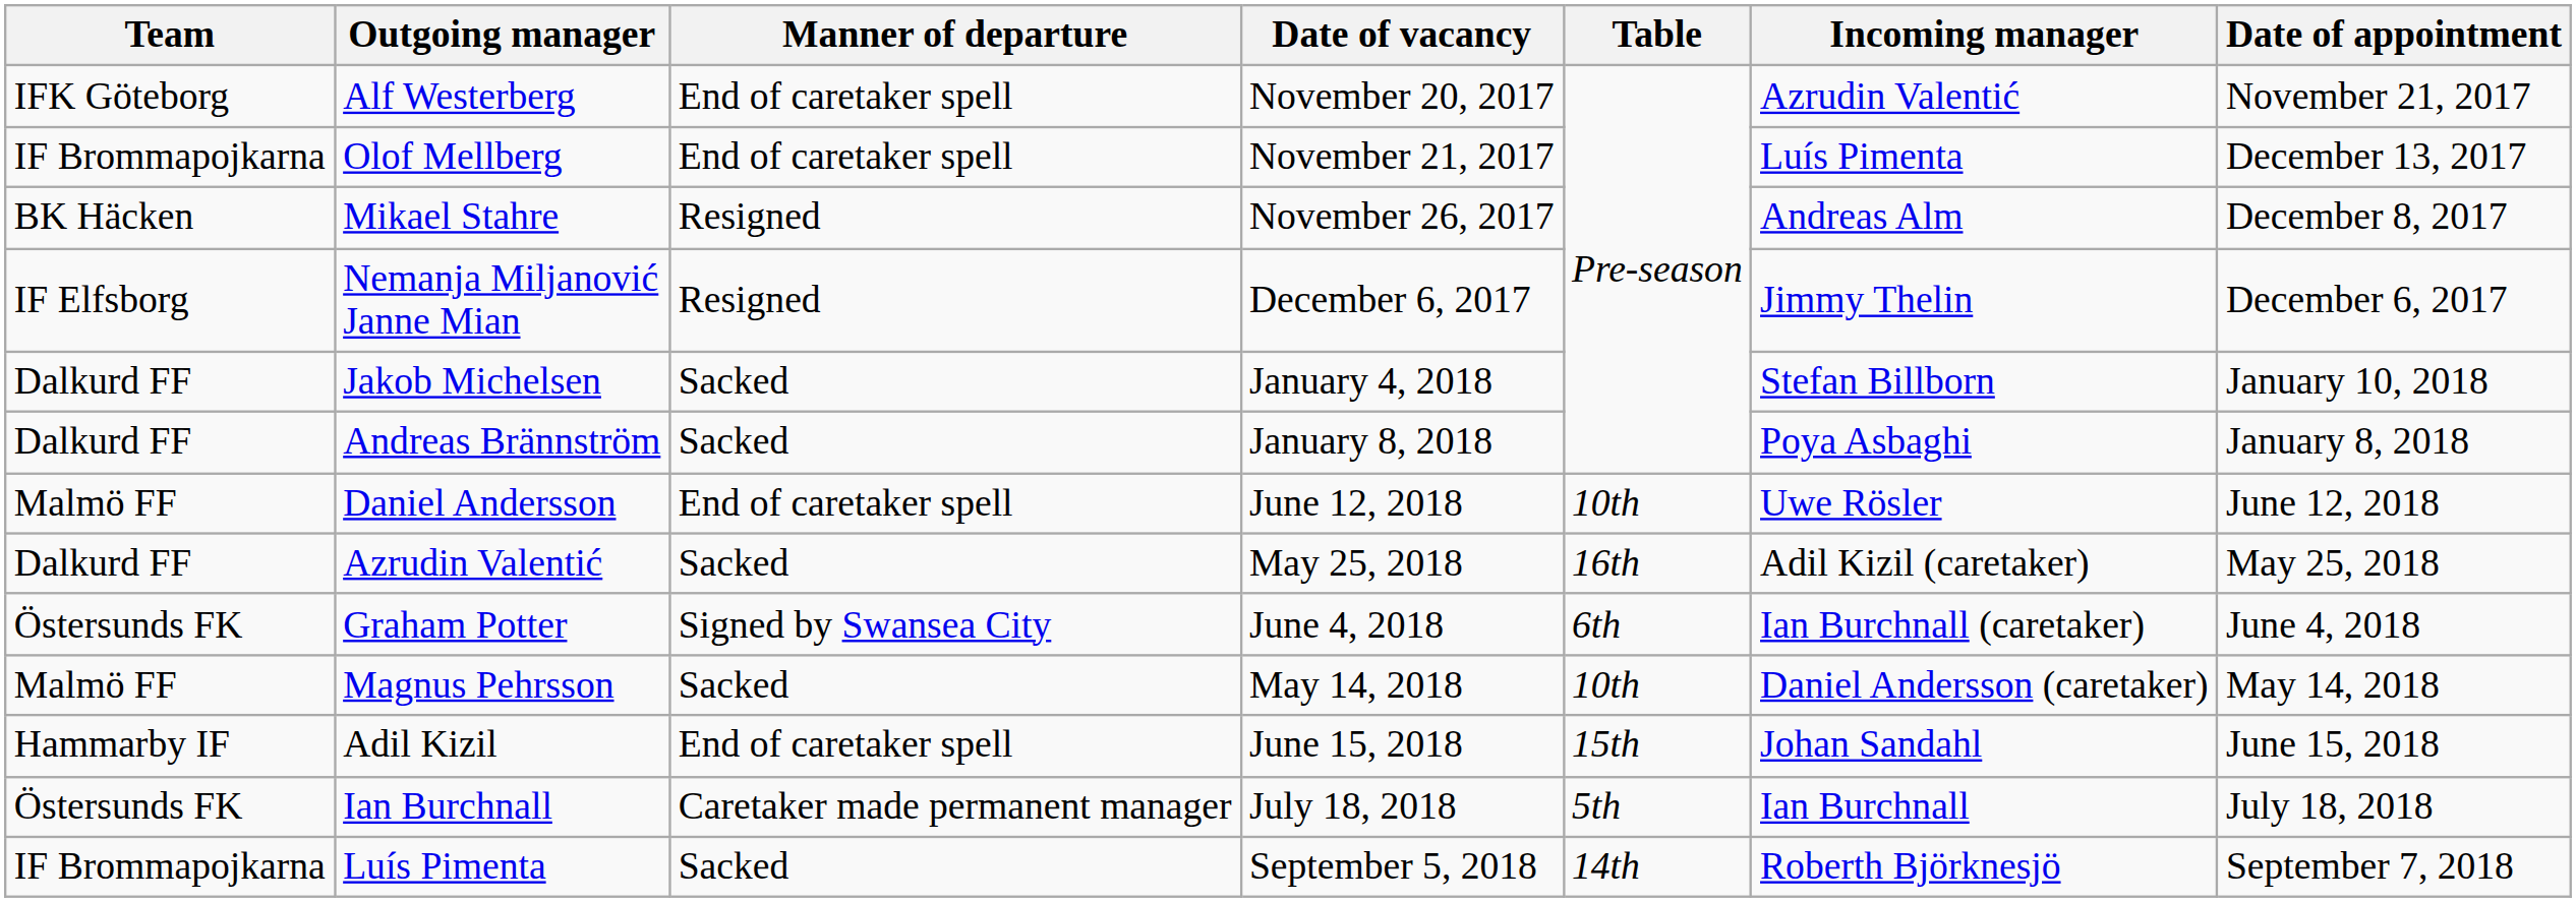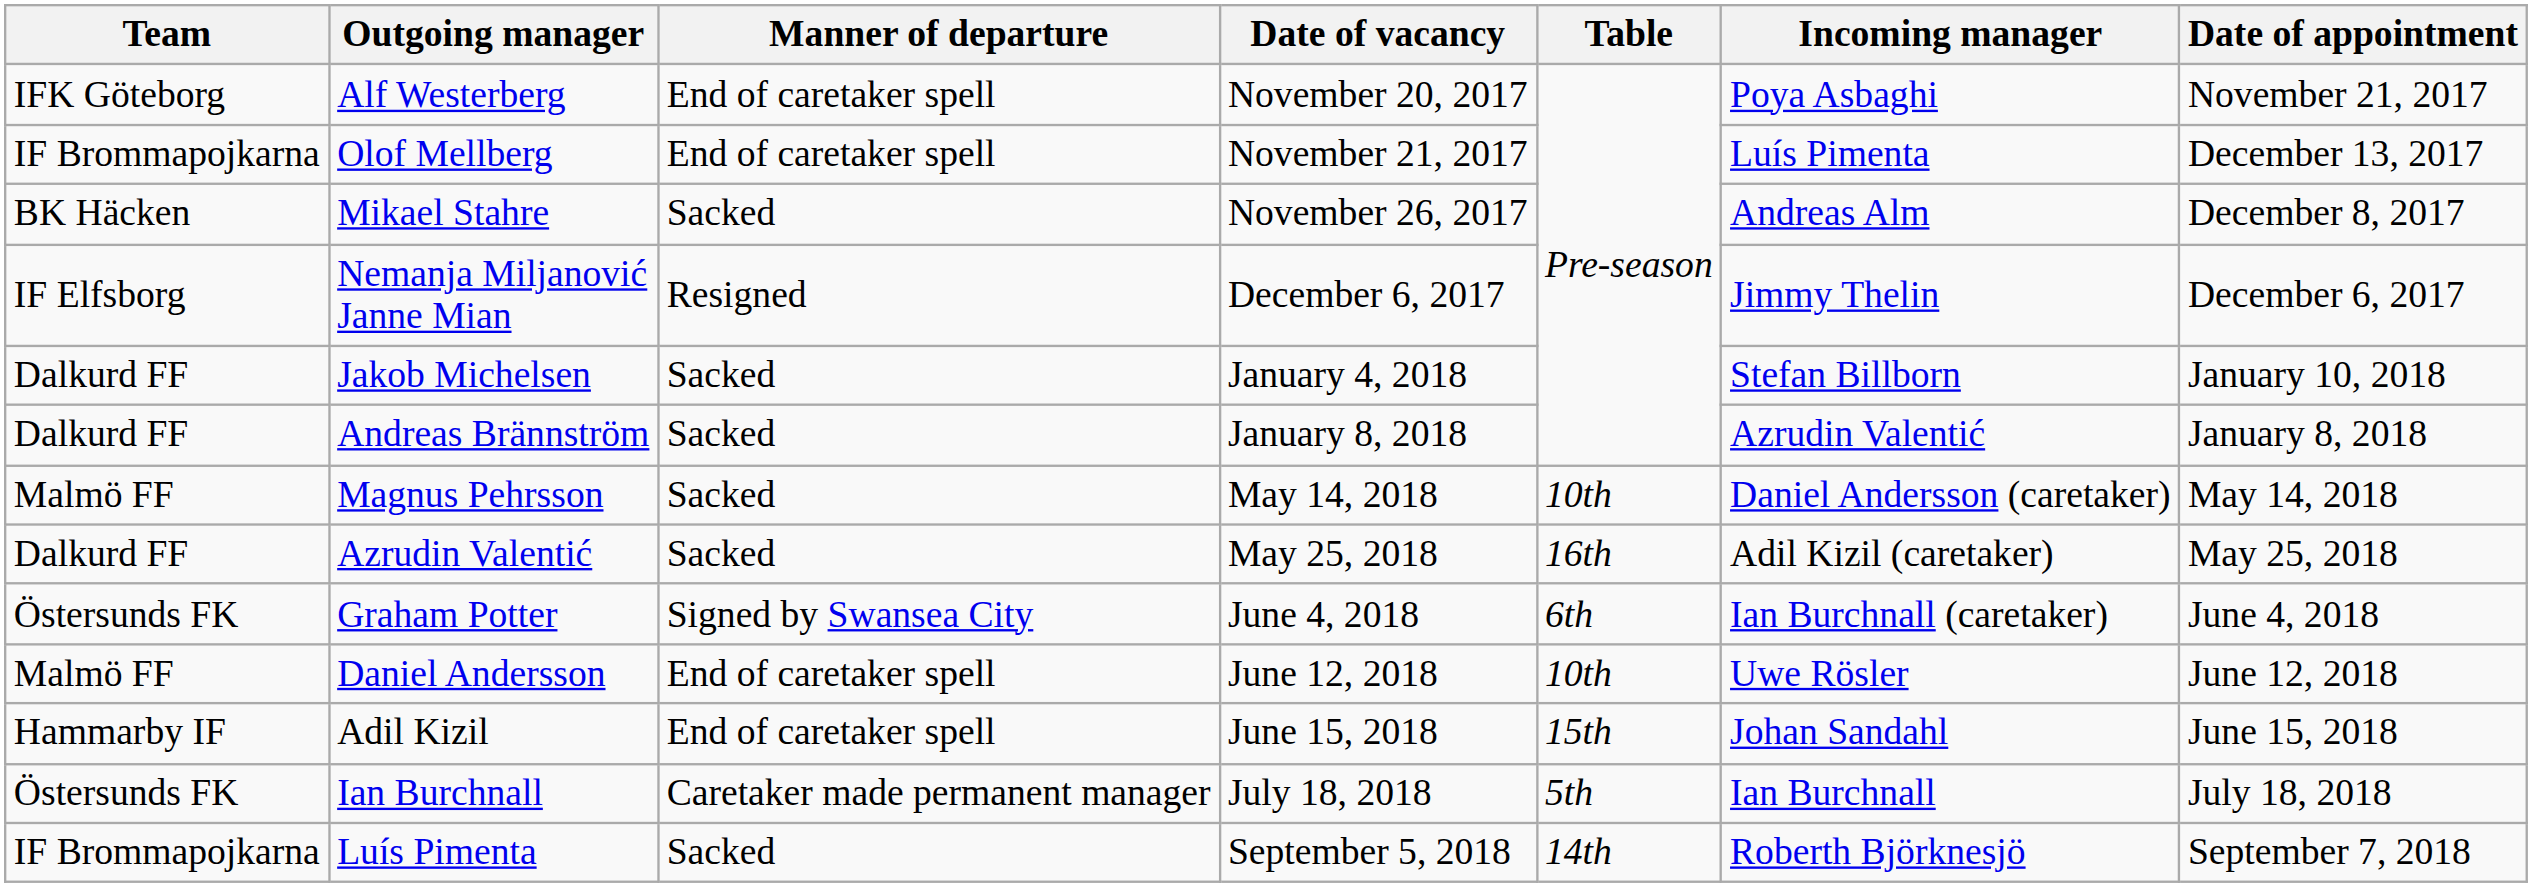 <table class="wikitable">
 <tr>
 <th>Team</th>
 <th>Outgoing manager</th>
 <th>Manner of departure</th>
 <th>Date of vacancy</th>
 <th>Table</th>
 <th>Incoming manager</th>
 <th>Date of appointment</th>
 </tr>
 <tr>
 <td>IFK Göteborg</td>
 <td> <a href='#'>Alf Westerberg</a></td>
 <td>End of caretaker spell</td>
 <td>November 20, 2017</td>
 <td rowspan=6><em>Pre-season</em></td>
-<td> <a href='#'>Azrudin Valentić</a></td>
+<td> <a href='#'>Poya Asbaghi</a></td>
 <td>November 21, 2017</td>
 </tr>
 <tr>
 <td>IF Brommapojkarna</td>
 <td> <a href='#'>Olof Mellberg</a></td>
 <td>End of caretaker spell</td>
 <td>November 21, 2017</td>
 <td> <a href='#'>Luís Pimenta</a></td>
 <td>December 13, 2017</td>
 </tr>
 <tr>
 <td>BK Häcken</td>
 <td> <a href='#'>Mikael Stahre</a></td>
-<td>Resigned</td>
+<td>Sacked</td>
 <td>November 26, 2017</td>
 <td> <a href='#'>Andreas Alm</a></td>
 <td>December 8, 2017</td>
 </tr>
 <tr>
 <td>IF Elfsborg</td>
 <td> <a href='#'>Nemanja Miljanović</a> <br> <a href='#'>Janne Mian</a></td>
 <td>Resigned</td>
 <td>December 6, 2017</td>
 <td> <a href='#'>Jimmy Thelin</a></td>
 <td>December 6, 2017</td>
 </tr>
 <tr>
 <td>Dalkurd FF</td>
 <td> <a href='#'>Jakob Michelsen</a></td>
 <td>Sacked</td>
 <td>January 4, 2018</td>
 <td> <a href='#'>Stefan Billborn</a></td>
 <td>January 10, 2018</td>
 </tr>
 <tr>
 <td>Dalkurd FF</td>
 <td> <a href='#'>Andreas Brännström</a></td>
 <td>Sacked</td>
 <td>January 8, 2018</td>
-<td> <a href='#'>Poya Asbaghi</a></td>
+<td> <a href='#'>Azrudin Valentić</a></td>
 <td>January 8, 2018</td>
 </tr>
 <tr>
 <td>Malmö FF</td>
-<td> <a href='#'>Daniel Andersson</a></td>
-<td>End of caretaker spell</td>
-<td>June 12, 2018</td>
+<td> <a href='#'>Magnus Pehrsson</a></td>
+<td>Sacked</td>
+<td>May 14, 2018</td>
 <td><em>10th</em></td>
-<td> <a href='#'>Uwe Rösler</a></td>
-<td>June 12, 2018</td>
+<td> <a href='#'>Daniel Andersson</a> (caretaker)</td>
+<td>May 14, 2018</td>
 </tr>
 <tr>
 <td>Dalkurd FF</td>
 <td> <a href='#'>Azrudin Valentić</a></td>
 <td>Sacked</td>
 <td>May 25, 2018</td>
 <td><em>16th</em></td>
 <td> Adil Kizil (caretaker)</td>
 <td>May 25, 2018</td>
 </tr>
 <tr>
 <td>Östersunds FK</td>
 <td> <a href='#'>Graham Potter</a></td>
 <td>Signed by <a href='#'>Swansea City</a></td>
 <td>June 4, 2018</td>
 <td><em>6th</em></td>
 <td> <a href='#'>Ian Burchnall</a> (caretaker)</td>
 <td>June 4, 2018</td>
 </tr>
 <tr>
 <td>Malmö FF</td>
-<td> <a href='#'>Magnus Pehrsson</a></td>
-<td>Sacked</td>
-<td>May 14, 2018</td>
+<td> <a href='#'>Daniel Andersson</a></td>
+<td>End of caretaker spell</td>
+<td>June 12, 2018</td>
 <td><em>10th</em></td>
-<td> <a href='#'>Daniel Andersson</a> (caretaker)</td>
-<td>May 14, 2018</td>
+<td> <a href='#'>Uwe Rösler</a></td>
+<td>June 12, 2018</td>
 </tr>
 <tr>
 <td>Hammarby IF</td>
 <td> Adil Kizil</td>
 <td>End of caretaker spell</td>
 <td>June 15, 2018</td>
 <td><em>15th</em></td>
 <td> <a href='#'>Johan Sandahl</a></td>
 <td>June 15, 2018</td>
 </tr>
 <tr>
 <td>Östersunds FK</td>
 <td> <a href='#'>Ian Burchnall</a></td>
 <td>Caretaker made permanent manager</td>
 <td>July 18, 2018</td>
 <td><em>5th</em></td>
 <td> <a href='#'>Ian Burchnall</a></td>
 <td>July 18, 2018</td>
 </tr>
 <tr>
 <td>IF Brommapojkarna</td>
 <td> <a href='#'>Luís Pimenta</a></td>
 <td>Sacked</td>
 <td>September 5, 2018</td>
 <td><em>14th</em></td>
 <td> <a href='#'>Roberth Björknesjö</a></td>
 <td>September 7, 2018</td>
 </tr>
 </table>
